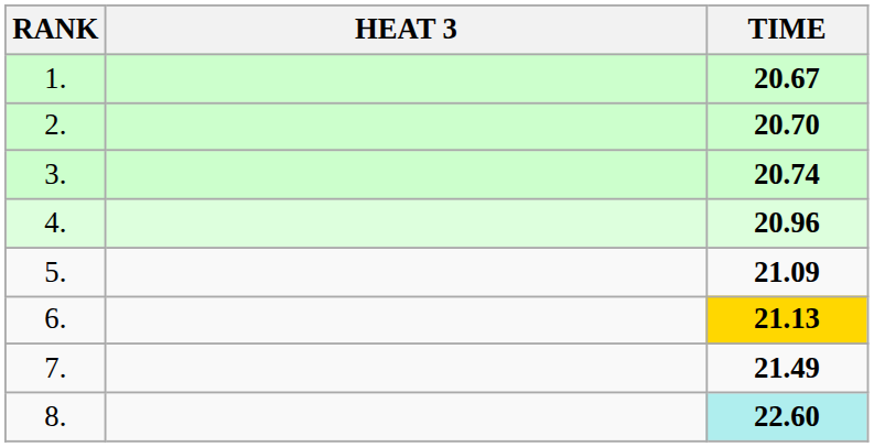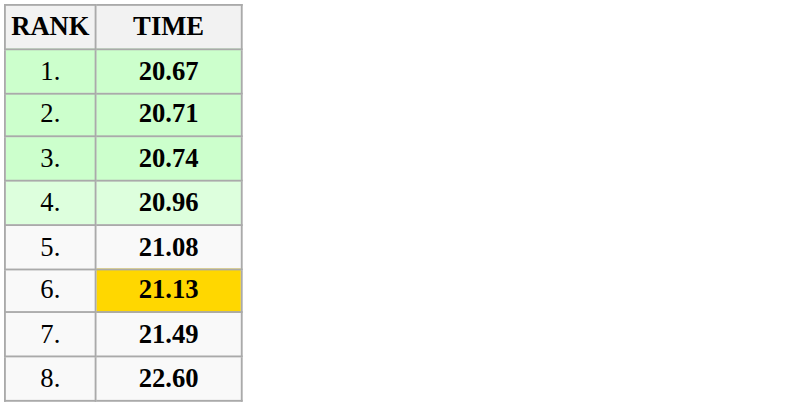 <table class="wikitable" style="border-collapse: collapse; font-size: 90%;">
 <tr>
 <th>RANK</th>
-<th style="width: 20em">HEAT 3</th>
 <th style="width: 5em">TIME</th>
 </tr>
 <tr style="background:#ccffcc;">
 <td align="center">1.</td>
-<td></td>
 <td align="center"><strong>20.67</strong></td>
 </tr>
 <tr style="background:#ccffcc;">
 <td align="center">2.</td>
-<td></td>
-<td align="center"><strong>20.70</strong></td>
+<td align="center"><strong>20.71</strong></td>
 </tr>
 <tr style="background:#ccffcc;">
 <td align="center">3.</td>
-<td></td>
 <td align="center"><strong>20.74</strong></td>
 </tr>
 <tr style="background:#ddffdd;">
 <td align="center">4.</td>
-<td></td>
 <td align="center"><strong>20.96</strong></td>
 </tr>
 <tr>
 <td align="center">5.</td>
-<td></td>
-<td align="center"><strong>21.09</strong></td>
+<td align="center"><strong>21.08</strong></td>
 </tr>
 <tr>
 <td align="center">6.</td>
-<td></td>
 <td align="center" style="background: gold;"><strong>21.13</strong></td>
 </tr>
 <tr>
 <td align="center">7.</td>
-<td></td>
 <td align="center"><strong>21.49</strong></td>
 </tr>
 <tr>
 <td align="center">8.</td>
-<td></td>
-<td align="center" style="background: paleturquoise;"><strong>22.60</strong></td>
+<td align="center"><strong>22.60</strong></td>
 </tr>
 </table>
